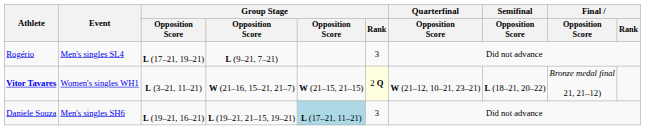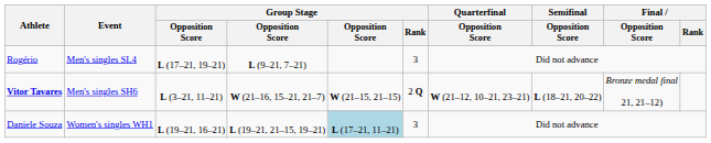 <table class="wikitable" style="font-size:90%; text-align:center">
 <tr>
 <th rowspan=2>Athlete</th>
 <th rowspan=2>Event</th>
 <th colspan=4>Group Stage</th>
 <th>Quarterfinal</th>
 <th>Semifinal</th>
 <th colspan=2>Final / </th>
 </tr>
 <tr style="font-size:95%">
 <th>Opposition<br>Score</th>
 <th>Opposition<br>Score</th>
 <th>Opposition<br>Score</th>
 <th>Rank</th>
 <th>Opposition<br>Score</th>
 <th>Opposition<br>Score</th>
 <th>Opposition<br>Score</th>
 <th>Rank</th>
 </tr>
 <tr>
 <td align=left><a href='#'>Rogério </a></td>
 <td align=left><a href='#'>Men's singles SL4</a></td>
 <td><br><strong>L</strong> (17–21, 19–21)</td>
 <td><br><strong>L</strong> (9–21, 7–21)</td>
 <td></td>
 <td>3</td>
 <td colspan=4>Did not advance</td>
 </tr>
 <tr>
 <td align=left><strong><a href='#'>Vitor Tavares</a></strong></td>
-<td align=left><a href='#'>Women's singles WH1</a></td>
+<td align=left><a href='#'>Men's singles SH6</a></td>
 <td><br><strong>L</strong> (3–21, 11–21)</td>
 <td><br><strong>W</strong> (21–16, 15–21, 21–7)</td>
 <td><br><strong>W</strong> (21–15, 21–15)</td>
-<td style="background: lightyellow;">2 <strong>Q</strong></td>
+<td>2 <strong>Q</strong></td>
 <td><br><strong>W</strong> (21–12, 10–21, 23–21)</td>
 <td><br><strong>L</strong> (18–21, 20–22)</td>
 <td><em>Bronze medal final</em><br><br>21, 21–12)</td>
 <td></td>
 </tr>
 <tr>
 <td align=left><a href='#'>Daniele Souza</a></td>
-<td align=left><a href='#'>Men's singles SH6</a></td>
+<td align=left><a href='#'>Women's singles WH1</a></td>
 <td><br><strong>L</strong> (19–21, 16–21)</td>
 <td><br><strong>L</strong> (19–21, 21–15, 19–21)</td>
 <td style="background: lightblue;"><br><strong>L</strong> (17–21, 11–21)</td>
 <td>3</td>
 <td colspan=4>Did not advance</td>
 </tr>
 </table>
